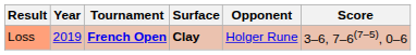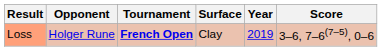 <table class="sortable wikitable" style="font-size:97%">
 <tr>
 <th>Result</th>
-<th>Year</th>
+<th>Opponent</th>
 <th>Tournament</th>
 <th>Surface</th>
-<th>Opponent</th>
+<th>Year</th>
 <th>Score</th>
 </tr>
 <tr style="background:#EBC2AF;">
 <td style="background:#ffa07a;">Loss</td>
+<td> <a href='#'>Holger Rune</a></td>
+<td><strong><a href='#'>French Open</a></strong></td>
+<td>Clay</td>
 <td><a href='#'>2019</a></td>
-<td><strong><a href='#'>French Open</a></strong></td>
-<td><strong>Clay</strong></td>
-<td> <a href='#'>Holger Rune</a></td>
 <td>3–6, 7–6<sup>(7–5)</sup>, 0–6</td>
 </tr>
 </table>
